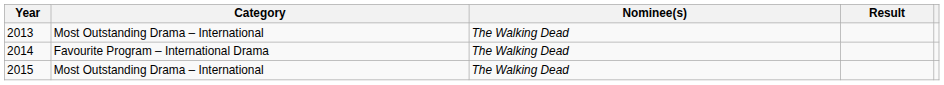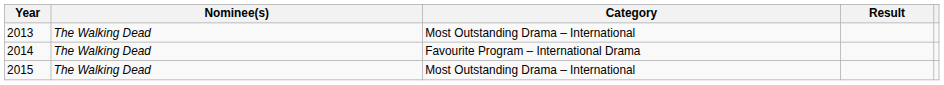 <table class="wikitable" width=100%>
 <tr>
 <th width=5%>Year</th>
+<th width=40%>Nominee(s)</th>
 <th width=45%>Category</th>
-<th width=40%>Nominee(s)</th>
 <th width=10%>Result</th>
 <th width=5%></th>
 </tr>
 <tr>
 <td>2013</td>
+<td><em>The Walking Dead</em></td>
 <td>Most Outstanding Drama – International</td>
-<td><em>The Walking Dead</em></td>
 <td></td>
 <td></td>
 </tr>
 <tr>
 <td>2014</td>
+<td><em>The Walking Dead</em></td>
 <td>Favourite Program – International Drama</td>
-<td><em>The Walking Dead</em></td>
 <td></td>
 <td></td>
 </tr>
 <tr>
 <td>2015</td>
+<td><em>The Walking Dead</em></td>
 <td>Most Outstanding Drama – International</td>
-<td><em>The Walking Dead</em></td>
 <td></td>
 <td></td>
 </tr>
 </table>
